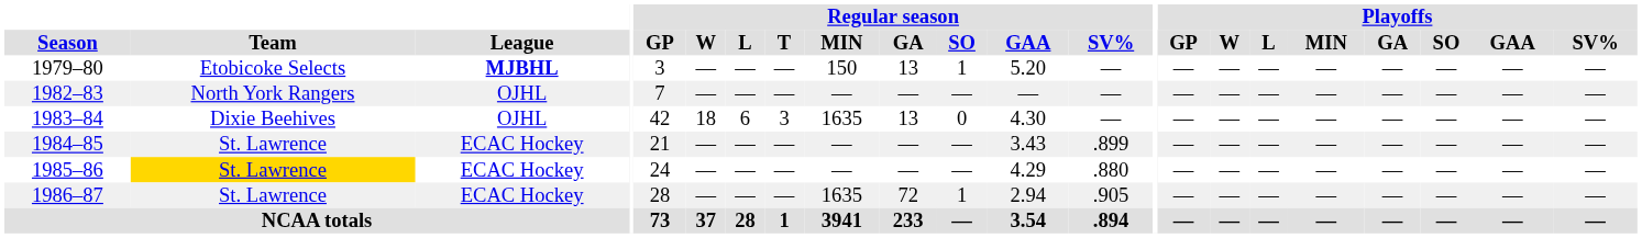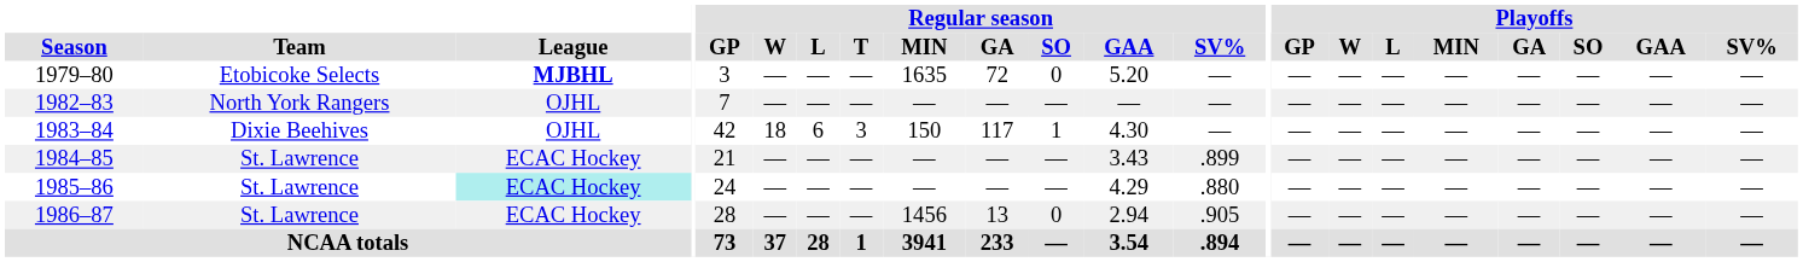 <table border="0" cellpadding="1" cellspacing="0" style="text-align:center; width:80em">
 <tr bgcolor="#e0e0e0">
 <th colspan="3" bgcolor="#ffffff"></th>
 <th rowspan="99" bgcolor="#ffffff"></th>
 <th colspan="9"><a href='#'>Regular season</a></th>
 <th rowspan="99" bgcolor="#ffffff"></th>
 <th colspan="8"><a href='#'>Playoffs</a></th>
 </tr>
 <tr bgcolor="#e0e0e0">
 <th><a href='#'>Season</a></th>
 <th>Team</th>
 <th>League</th>
 <th>GP</th>
 <th>W</th>
 <th>L</th>
 <th>T</th>
 <th>MIN</th>
 <th>GA</th>
 <th><a href='#'>SO</a></th>
 <th><a href='#'>GAA</a></th>
 <th><a href='#'>SV%</a></th>
 <th>GP</th>
 <th>W</th>
 <th>L</th>
 <th>MIN</th>
 <th>GA</th>
 <th>SO</th>
 <th>GAA</th>
 <th>SV%</th>
 </tr>
 <tr>
 <td>1979–80</td>
 <td><a href='#'>Etobicoke Selects</a></td>
 <td><strong><a href='#'>MJBHL</a></strong></td>
 <td>3</td>
 <td>—</td>
 <td>—</td>
 <td>—</td>
-<td>150</td>
-<td>13</td>
-<td>1</td>
+<td>1635</td>
+<td>72</td>
+<td>0</td>
 <td>5.20</td>
 <td>—</td>
 <td>—</td>
 <td>—</td>
 <td>—</td>
 <td>—</td>
 <td>—</td>
 <td>—</td>
 <td>—</td>
 <td>—</td>
 </tr>
 <tr bgcolor="f0f0f0">
 <td><a href='#'>1982–83</a></td>
 <td><a href='#'>North York Rangers</a></td>
 <td><a href='#'>OJHL</a></td>
 <td>7</td>
 <td>—</td>
 <td>—</td>
 <td>—</td>
 <td>—</td>
 <td>—</td>
 <td>—</td>
 <td>—</td>
 <td>—</td>
 <td>—</td>
 <td>—</td>
 <td>—</td>
 <td>—</td>
 <td>—</td>
 <td>—</td>
 <td>—</td>
 <td>—</td>
 </tr>
 <tr>
 <td><a href='#'>1983–84</a></td>
 <td><a href='#'>Dixie Beehives</a></td>
 <td><a href='#'>OJHL</a></td>
 <td>42</td>
 <td>18</td>
 <td>6</td>
 <td>3</td>
-<td>1635</td>
-<td>13</td>
-<td>0</td>
+<td>150</td>
+<td>117</td>
+<td>1</td>
 <td>4.30</td>
 <td>—</td>
 <td>—</td>
 <td>—</td>
 <td>—</td>
 <td>—</td>
 <td>—</td>
 <td>—</td>
 <td>—</td>
 <td>—</td>
 </tr>
 <tr bgcolor="f0f0f0">
 <td><a href='#'>1984–85</a></td>
 <td><a href='#'>St. Lawrence</a></td>
 <td><a href='#'>ECAC Hockey</a></td>
 <td>21</td>
 <td>—</td>
 <td>—</td>
 <td>—</td>
 <td>—</td>
 <td>—</td>
 <td>—</td>
 <td>3.43</td>
 <td>.899</td>
 <td>—</td>
 <td>—</td>
 <td>—</td>
 <td>—</td>
 <td>—</td>
 <td>—</td>
 <td>—</td>
 <td>—</td>
 </tr>
 <tr>
 <td><a href='#'>1985–86</a></td>
-<td style="background: gold;"><a href='#'>St. Lawrence</a></td>
-<td><a href='#'>ECAC Hockey</a></td>
+<td><a href='#'>St. Lawrence</a></td>
+<td style="background: paleturquoise;"><a href='#'>ECAC Hockey</a></td>
 <td>24</td>
 <td>—</td>
 <td>—</td>
 <td>—</td>
 <td>—</td>
 <td>—</td>
 <td>—</td>
 <td>4.29</td>
 <td>.880</td>
 <td>—</td>
 <td>—</td>
 <td>—</td>
 <td>—</td>
 <td>—</td>
 <td>—</td>
 <td>—</td>
 <td>—</td>
 </tr>
 <tr bgcolor="f0f0f0">
 <td><a href='#'>1986–87</a></td>
 <td><a href='#'>St. Lawrence</a></td>
 <td><a href='#'>ECAC Hockey</a></td>
 <td>28</td>
 <td>—</td>
 <td>—</td>
 <td>—</td>
-<td>1635</td>
-<td>72</td>
-<td>1</td>
+<td>1456</td>
+<td>13</td>
+<td>0</td>
 <td>2.94</td>
 <td>.905</td>
 <td>—</td>
 <td>—</td>
 <td>—</td>
 <td>—</td>
 <td>—</td>
 <td>—</td>
 <td>—</td>
 <td>—</td>
 </tr>
 <tr bgcolor="#e0e0e0">
 <th colspan="3">NCAA totals</th>
 <th>73</th>
 <th>37</th>
 <th>28</th>
 <th>1</th>
 <th>3941</th>
 <th>233</th>
 <th>—</th>
 <th>3.54</th>
 <th>.894</th>
 <th>—</th>
 <th>—</th>
 <th>—</th>
 <th>—</th>
 <th>—</th>
 <th>—</th>
 <th>—</th>
 <th>—</th>
 </tr>
 </table>
